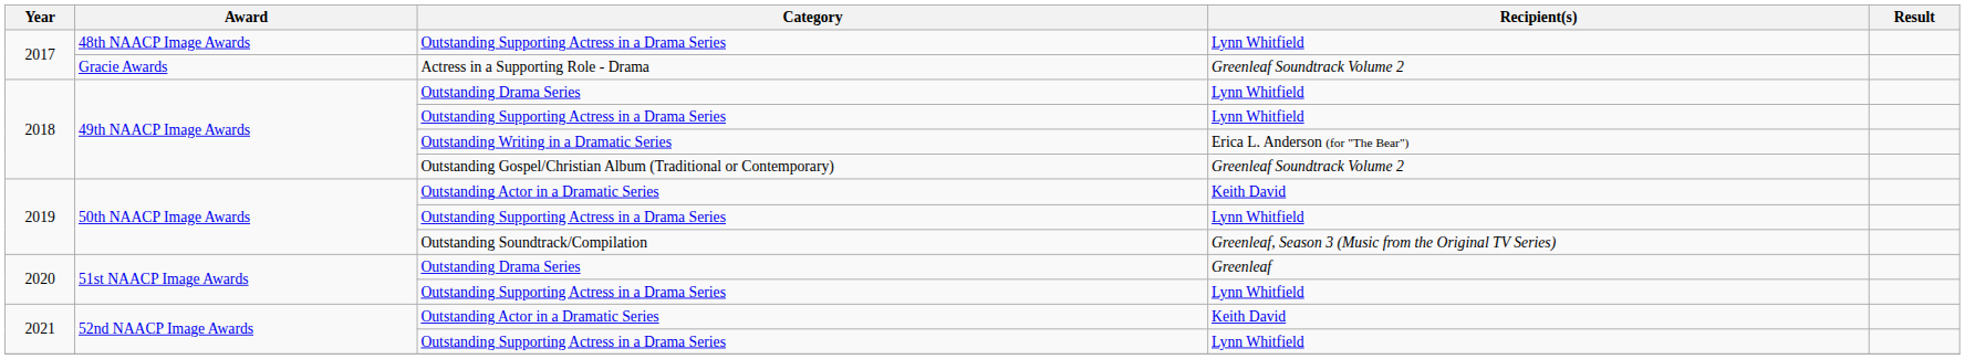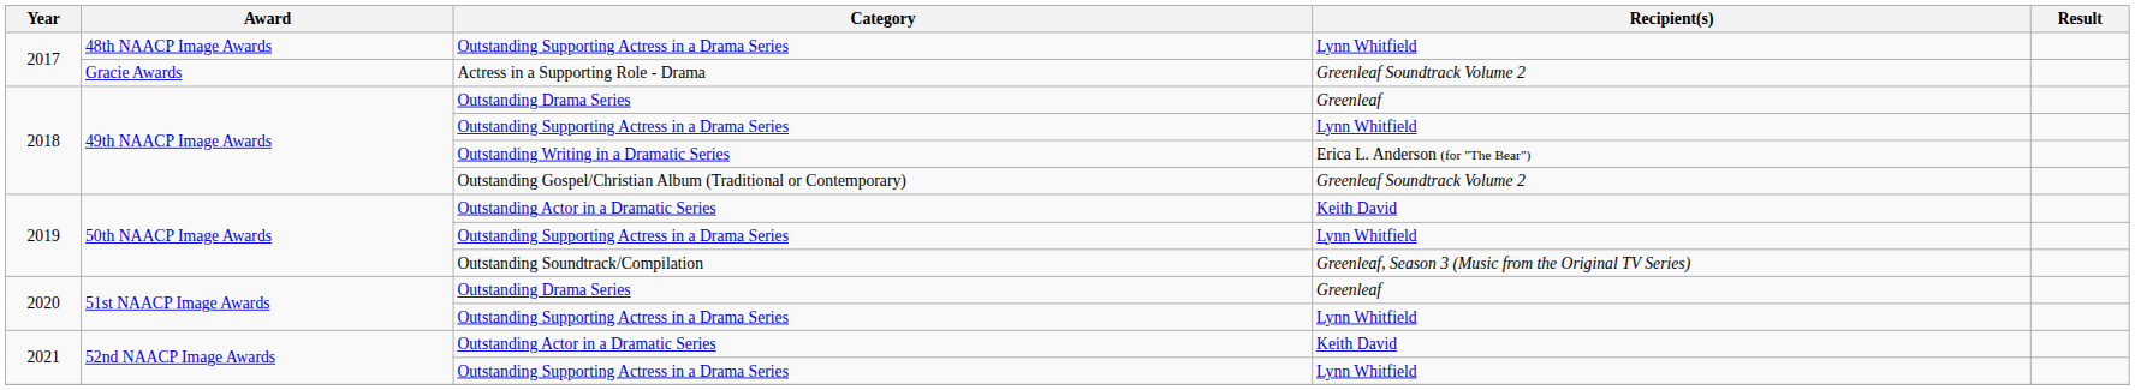 <table class="wikitable sortable plainrowheaders" style="font-size:95%; width:99%;">
 <tr>
 <th>Year</th>
 <th>Award</th>
 <th>Category</th>
 <th>Recipient(s)</th>
 <th>Result</th>
 </tr>
 <tr>
 <td rowspan=2 style="text-align:center;">2017</td>
 <td><a href='#'>48th NAACP Image Awards</a></td>
 <td><a href='#'>Outstanding Supporting Actress in a Drama Series</a></td>
 <td><a href='#'>Lynn Whitfield</a></td>
 <td></td>
 </tr>
 <tr>
 <td><a href='#'>Gracie Awards</a></td>
 <td>Actress in a Supporting Role - Drama</td>
 <td><em>Greenleaf Soundtrack Volume 2</em></td>
 <td></td>
 </tr>
 <tr>
 <td rowspan=4 style="text-align:center;">2018</td>
 <td rowspan=4><a href='#'>49th NAACP Image Awards</a></td>
 <td><a href='#'>Outstanding Drama Series</a></td>
-<td><a href='#'>Lynn Whitfield</a></td>
+<td><em>Greenleaf</em></td>
 <td></td>
 </tr>
 <tr>
 <td><a href='#'>Outstanding Supporting Actress in a Drama Series</a></td>
 <td><a href='#'>Lynn Whitfield</a></td>
 <td></td>
 </tr>
 <tr>
 <td><a href='#'>Outstanding Writing in a Dramatic Series</a></td>
 <td>Erica L. Anderson  <small>(for "The Bear")</small></td>
 <td></td>
 </tr>
 <tr>
 <td>Outstanding Gospel/Christian Album (Traditional or Contemporary)</td>
 <td><em>Greenleaf Soundtrack Volume 2</em></td>
 <td></td>
 </tr>
 <tr>
 <td rowspan=3 style="text-align:center;">2019</td>
 <td rowspan=3><a href='#'>50th NAACP Image Awards</a></td>
 <td><a href='#'>Outstanding Actor in a Dramatic Series</a></td>
 <td><a href='#'>Keith David</a></td>
 <td></td>
 </tr>
 <tr>
 <td><a href='#'>Outstanding Supporting Actress in a Drama Series</a></td>
 <td><a href='#'>Lynn Whitfield</a></td>
 <td></td>
 </tr>
 <tr>
 <td>Outstanding Soundtrack/Compilation</td>
 <td><em>Greenleaf, Season 3 (Music from the Original TV Series)</em></td>
 <td></td>
 </tr>
 <tr>
 <td rowspan=2 style="text-align:center;">2020</td>
 <td rowspan=2><a href='#'>51st NAACP Image Awards</a></td>
 <td><a href='#'>Outstanding Drama Series</a></td>
 <td><em>Greenleaf</em></td>
 <td></td>
 </tr>
 <tr>
 <td><a href='#'>Outstanding Supporting Actress in a Drama Series</a></td>
 <td><a href='#'>Lynn Whitfield</a></td>
 <td></td>
 </tr>
 <tr>
 <td rowspan=2 style="text-align:center;">2021</td>
 <td rowspan=2><a href='#'>52nd NAACP Image Awards</a></td>
 <td><a href='#'>Outstanding Actor in a Dramatic Series</a></td>
 <td><a href='#'>Keith David</a></td>
 <td></td>
 </tr>
 <tr>
 <td><a href='#'>Outstanding Supporting Actress in a Drama Series</a></td>
 <td><a href='#'>Lynn Whitfield</a></td>
 <td></td>
 </tr>
 <tr>
 </tr>
 </table>
